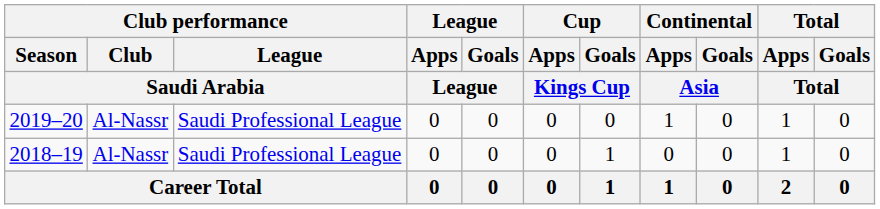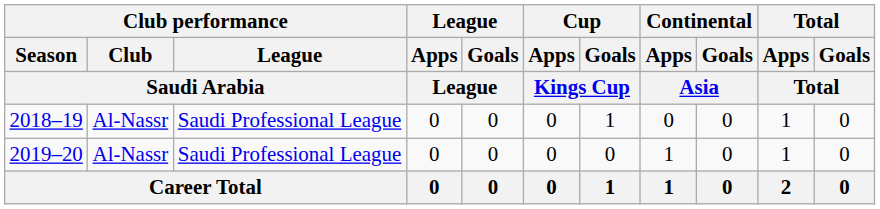 <table class="wikitable" style="text-align:center">
 <tr>
 <th colspan=3>Club performance</th>
 <th colspan=2>League</th>
 <th colspan=2>Cup</th>
 <th colspan=2>Continental</th>
 <th colspan=2>Total</th>
 </tr>
 <tr>
 <th>Season</th>
 <th>Club</th>
 <th>League</th>
 <th>Apps</th>
 <th>Goals</th>
 <th>Apps</th>
 <th>Goals</th>
 <th>Apps</th>
 <th>Goals</th>
 <th>Apps</th>
 <th>Goals</th>
 </tr>
 <tr>
 <th colspan=3>Saudi Arabia</th>
 <th colspan=2>League</th>
 <th colspan=2><a href='#'>Kings Cup</a></th>
 <th colspan=2><a href='#'>Asia</a></th>
 <th colspan=2>Total</th>
 </tr>
 <tr>
+<td><a href='#'>2018–19</a></td>
+<td rowspan=1><a href='#'>Al-Nassr</a></td>
+<td rowspan=1><a href='#'>Saudi Professional League</a></td>
+<td>0</td>
+<td>0</td>
+<td>0</td>
+<td>1</td>
+<td>0</td>
+<td>0</td>
+<td>1</td>
+<td>0</td>
+</tr>
+<tr>
 <td><a href='#'>2019–20</a></td>
 <td rowspan=1><a href='#'>Al-Nassr</a></td>
 <td rowspan=1><a href='#'>Saudi Professional League</a></td>
 <td>0</td>
 <td>0</td>
 <td>0</td>
 <td>0</td>
 <td>1</td>
-<td>0</td>
-<td>1</td>
-<td>0</td>
-</tr>
-<tr>
-<td><a href='#'>2018–19</a></td>
-<td rowspan=1><a href='#'>Al-Nassr</a></td>
-<td rowspan=1><a href='#'>Saudi Professional League</a></td>
-<td>0</td>
-<td>0</td>
-<td>0</td>
-<td>1</td>
-<td>0</td>
 <td>0</td>
 <td>1</td>
 <td>0</td>
 </tr>
 <tr>
 <th colspan=3>Career Total</th>
 <th>0</th>
 <th>0</th>
 <th>0</th>
 <th>1</th>
 <th>1</th>
 <th>0</th>
 <th>2</th>
 <th>0</th>
 </tr>
 </table>
